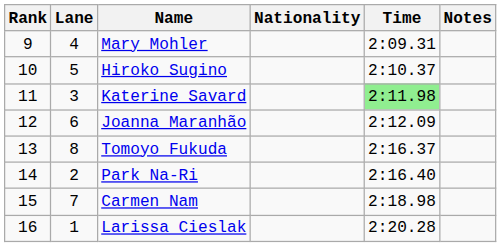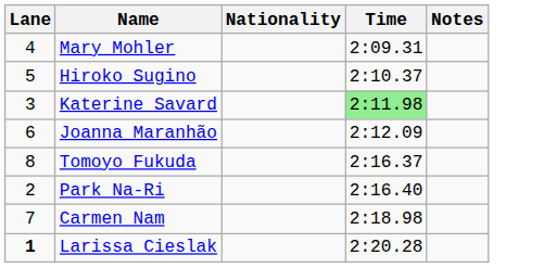 <table class="wikitable sortable" style="text-align:center">
 <tr>
-<th>Rank</th>
 <th>Lane</th>
 <th>Name</th>
 <th>Nationality</th>
 <th>Time</th>
 <th>Notes</th>
 </tr>
 <tr>
-<td>9</td>
 <td>4</td>
 <td align=left><a href='#'>Mary Mohler</a></td>
 <td align=left></td>
 <td>2:09.31</td>
 <td></td>
 </tr>
 <tr>
-<td>10</td>
 <td>5</td>
 <td align=left><a href='#'>Hiroko Sugino</a></td>
 <td align=left></td>
 <td>2:10.37</td>
 <td></td>
 </tr>
 <tr>
-<td>11</td>
 <td>3</td>
 <td align=left><a href='#'>Katerine Savard</a></td>
 <td align=left></td>
 <td style="background: lightgreen;">2:11.98</td>
 <td></td>
 </tr>
 <tr>
-<td>12</td>
 <td>6</td>
 <td align=left><a href='#'>Joanna Maranhão</a></td>
 <td align=left></td>
 <td>2:12.09</td>
 <td></td>
 </tr>
 <tr>
-<td>13</td>
 <td>8</td>
 <td align=left><a href='#'>Tomoyo Fukuda</a></td>
 <td align=left></td>
 <td>2:16.37</td>
 <td></td>
 </tr>
 <tr>
-<td>14</td>
 <td>2</td>
 <td align=left><a href='#'>Park Na-Ri</a></td>
 <td align=left></td>
 <td>2:16.40</td>
 <td></td>
 </tr>
 <tr>
-<td>15</td>
 <td>7</td>
 <td align=left><a href='#'>Carmen Nam</a></td>
 <td align=left></td>
 <td>2:18.98</td>
 <td></td>
 </tr>
 <tr>
-<td>16</td>
-<td>1</td>
+<td><strong>1</strong></td>
 <td align=left><a href='#'>Larissa Cieslak</a></td>
 <td align=left></td>
 <td>2:20.28</td>
 <td></td>
 </tr>
 </table>
